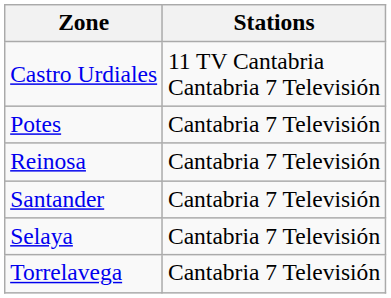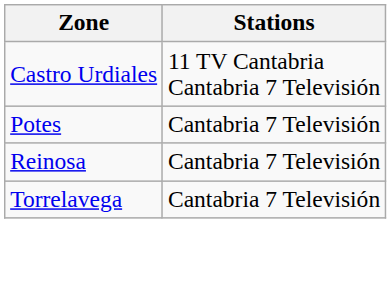 <table class="wikitable">
 <tr>
 <th>Zone</th>
 <th>Stations</th>
 </tr>
 <tr>
 <td><a href='#'>Castro Urdiales</a></td>
 <td>11 TV Cantabria<br>Cantabria 7 Televisión</td>
 </tr>
 <tr>
 <td><a href='#'>Potes</a></td>
 <td>Cantabria 7 Televisión</td>
 </tr>
 <tr>
 <td><a href='#'>Reinosa</a></td>
 <td>Cantabria 7 Televisión</td>
 </tr>
 <tr>
-<td><a href='#'>Santander</a></td>
-<td>Cantabria 7 Televisión</td>
-</tr>
-<tr>
-<td><a href='#'>Selaya</a></td>
-<td>Cantabria 7 Televisión</td>
-</tr>
-<tr>
 <td><a href='#'>Torrelavega</a></td>
 <td>Cantabria 7 Televisión</td>
 </tr>
 </table>
